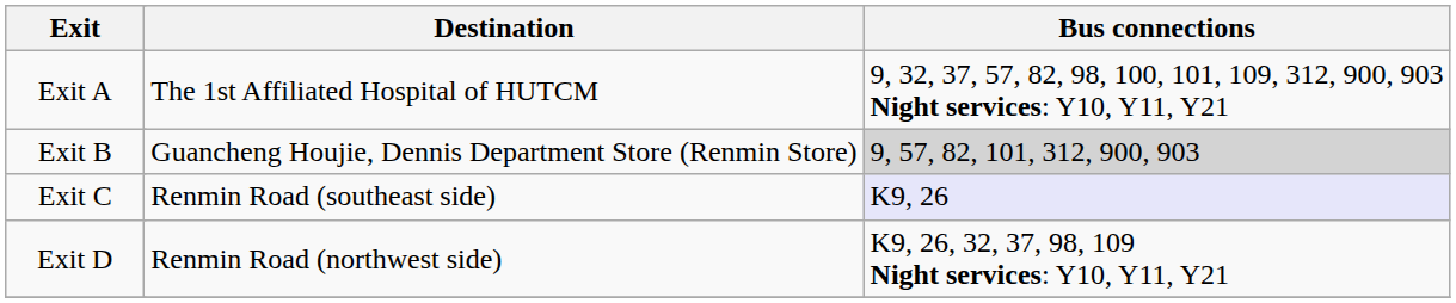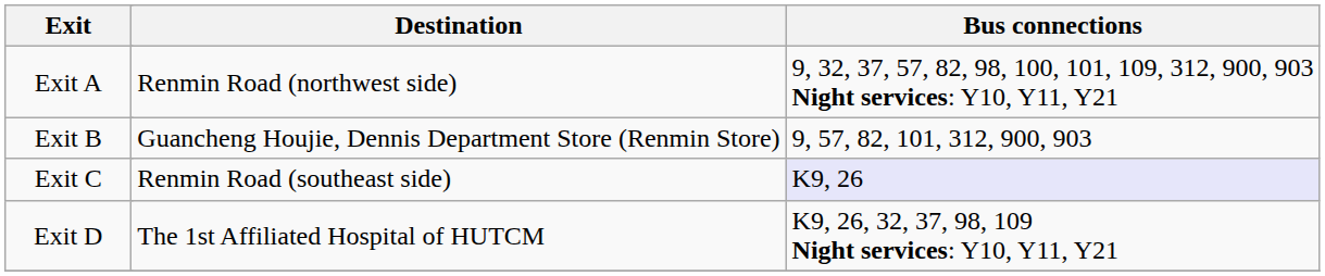 <table class=wikitable>
 <tr>
 <th style="width:70px" colspan=3>Exit</th>
 <th>Destination</th>
 <th>Bus connections</th>
 </tr>
 <tr>
 <td align=center colspan=3>Exit A</td>
-<td>The 1st Affiliated Hospital of HUTCM</td>
+<td>Renmin Road (northwest side)</td>
 <td>9, 32, 37, 57, 82, 98, 100, 101, 109, 312, 900, 903 <br><strong>Night services</strong>: Y10, Y11, Y21</td>
 </tr>
 <tr>
 <td align=center colspan=3>Exit B</td>
 <td>Guancheng Houjie, Dennis Department Store (Renmin Store)</td>
-<td style="background: lightgrey;">9, 57, 82, 101, 312, 900, 903</td>
+<td>9, 57, 82, 101, 312, 900, 903</td>
 </tr>
 <tr>
 <td align=center colspan=3>Exit C</td>
 <td>Renmin Road (southeast side)</td>
 <td style="background: lavender;">K9, 26</td>
 </tr>
 <tr>
 <td align=center colspan=3>Exit D</td>
-<td>Renmin Road (northwest side)</td>
+<td>The 1st Affiliated Hospital of HUTCM</td>
 <td>K9, 26, 32, 37, 98, 109<br><strong>Night services</strong>: Y10, Y11, Y21</td>
 </tr>
 <tr>
 </tr>
 </table>
